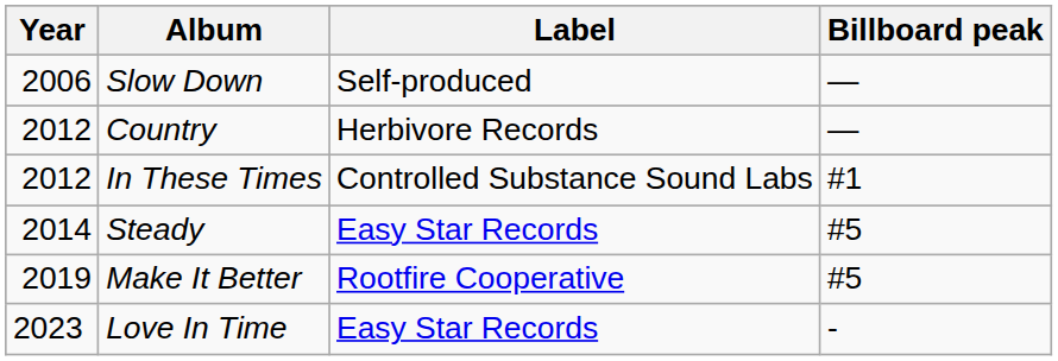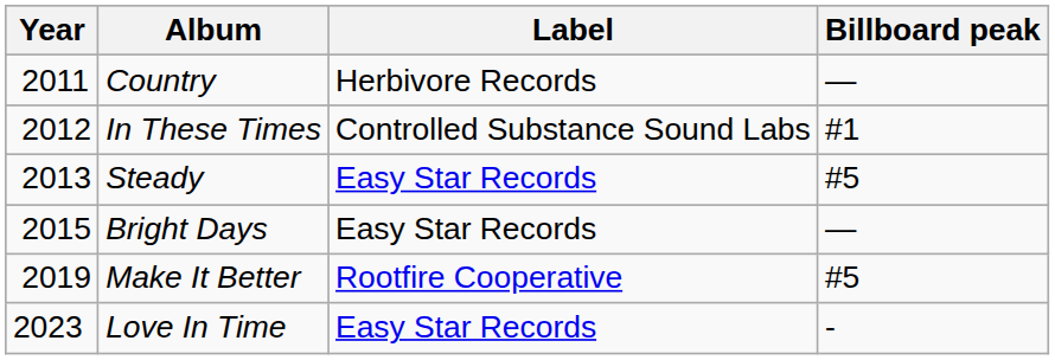 <table class="wikitable">
 <tr>
 <th>Year</th>
 <th>Album</th>
 <th>Label</th>
 <th>Billboard peak</th>
 </tr>
 <tr>
-<td> 2006</td>
-<td><em>Slow Down</em></td>
-<td>Self-produced</td>
-<td>—</td>
-</tr>
-<tr>
-<td> 2012</td>
+<td> 2011</td>
 <td><em>Country</em></td>
 <td>Herbivore Records</td>
 <td>—</td>
 </tr>
 <tr>
 <td> 2012</td>
 <td><em>In These Times</em></td>
 <td>Controlled Substance Sound Labs</td>
 <td>#1</td>
 </tr>
 <tr>
-<td> 2014</td>
+<td> 2013</td>
 <td><em>Steady</em></td>
 <td><a href='#'>Easy Star Records</a></td>
 <td>#5</td>
+</tr>
+<tr>
+<td> 2015</td>
+<td><em>Bright Days</em></td>
+<td>Easy Star Records</td>
+<td>—</td>
 </tr>
 <tr>
 <td> 2019</td>
 <td><em>Make It Better</em></td>
 <td><a href='#'>Rootfire Cooperative</a></td>
 <td>#5</td>
 </tr>
 <tr>
 <td>2023</td>
 <td><em>Love In Time</em></td>
 <td><a href='#'>Easy Star Records</a></td>
 <td>-</td>
 </tr>
 </table>
